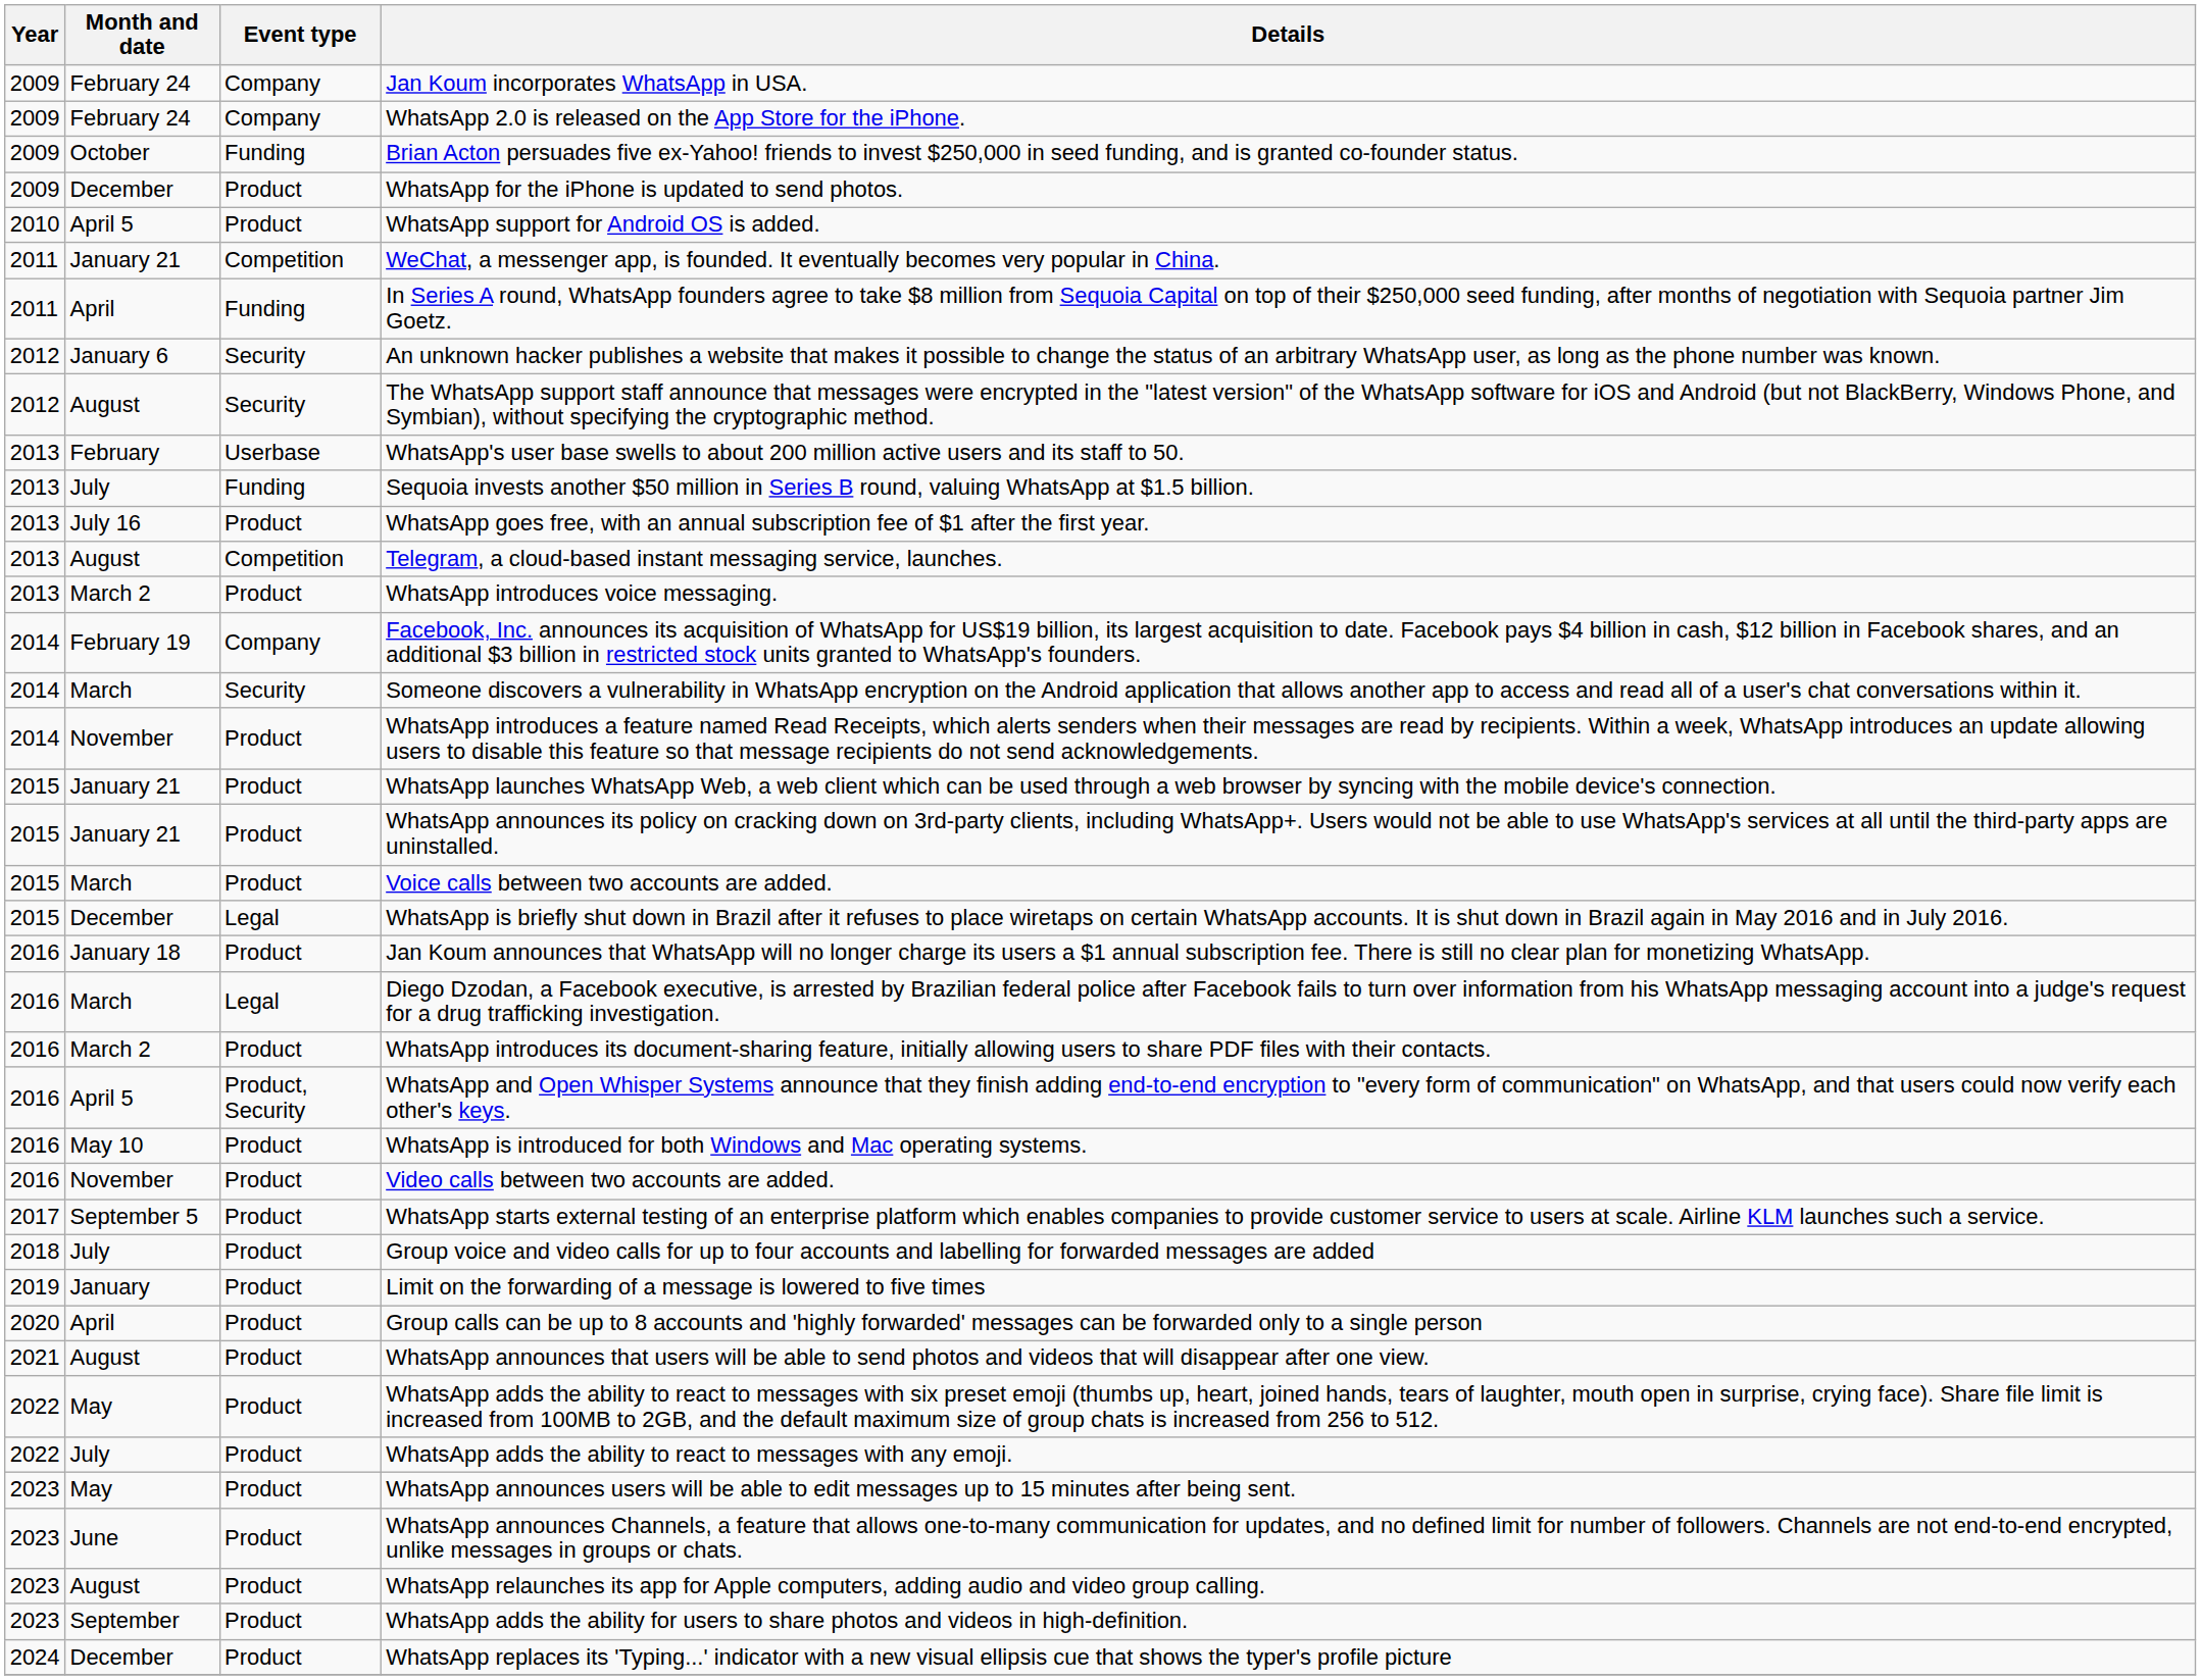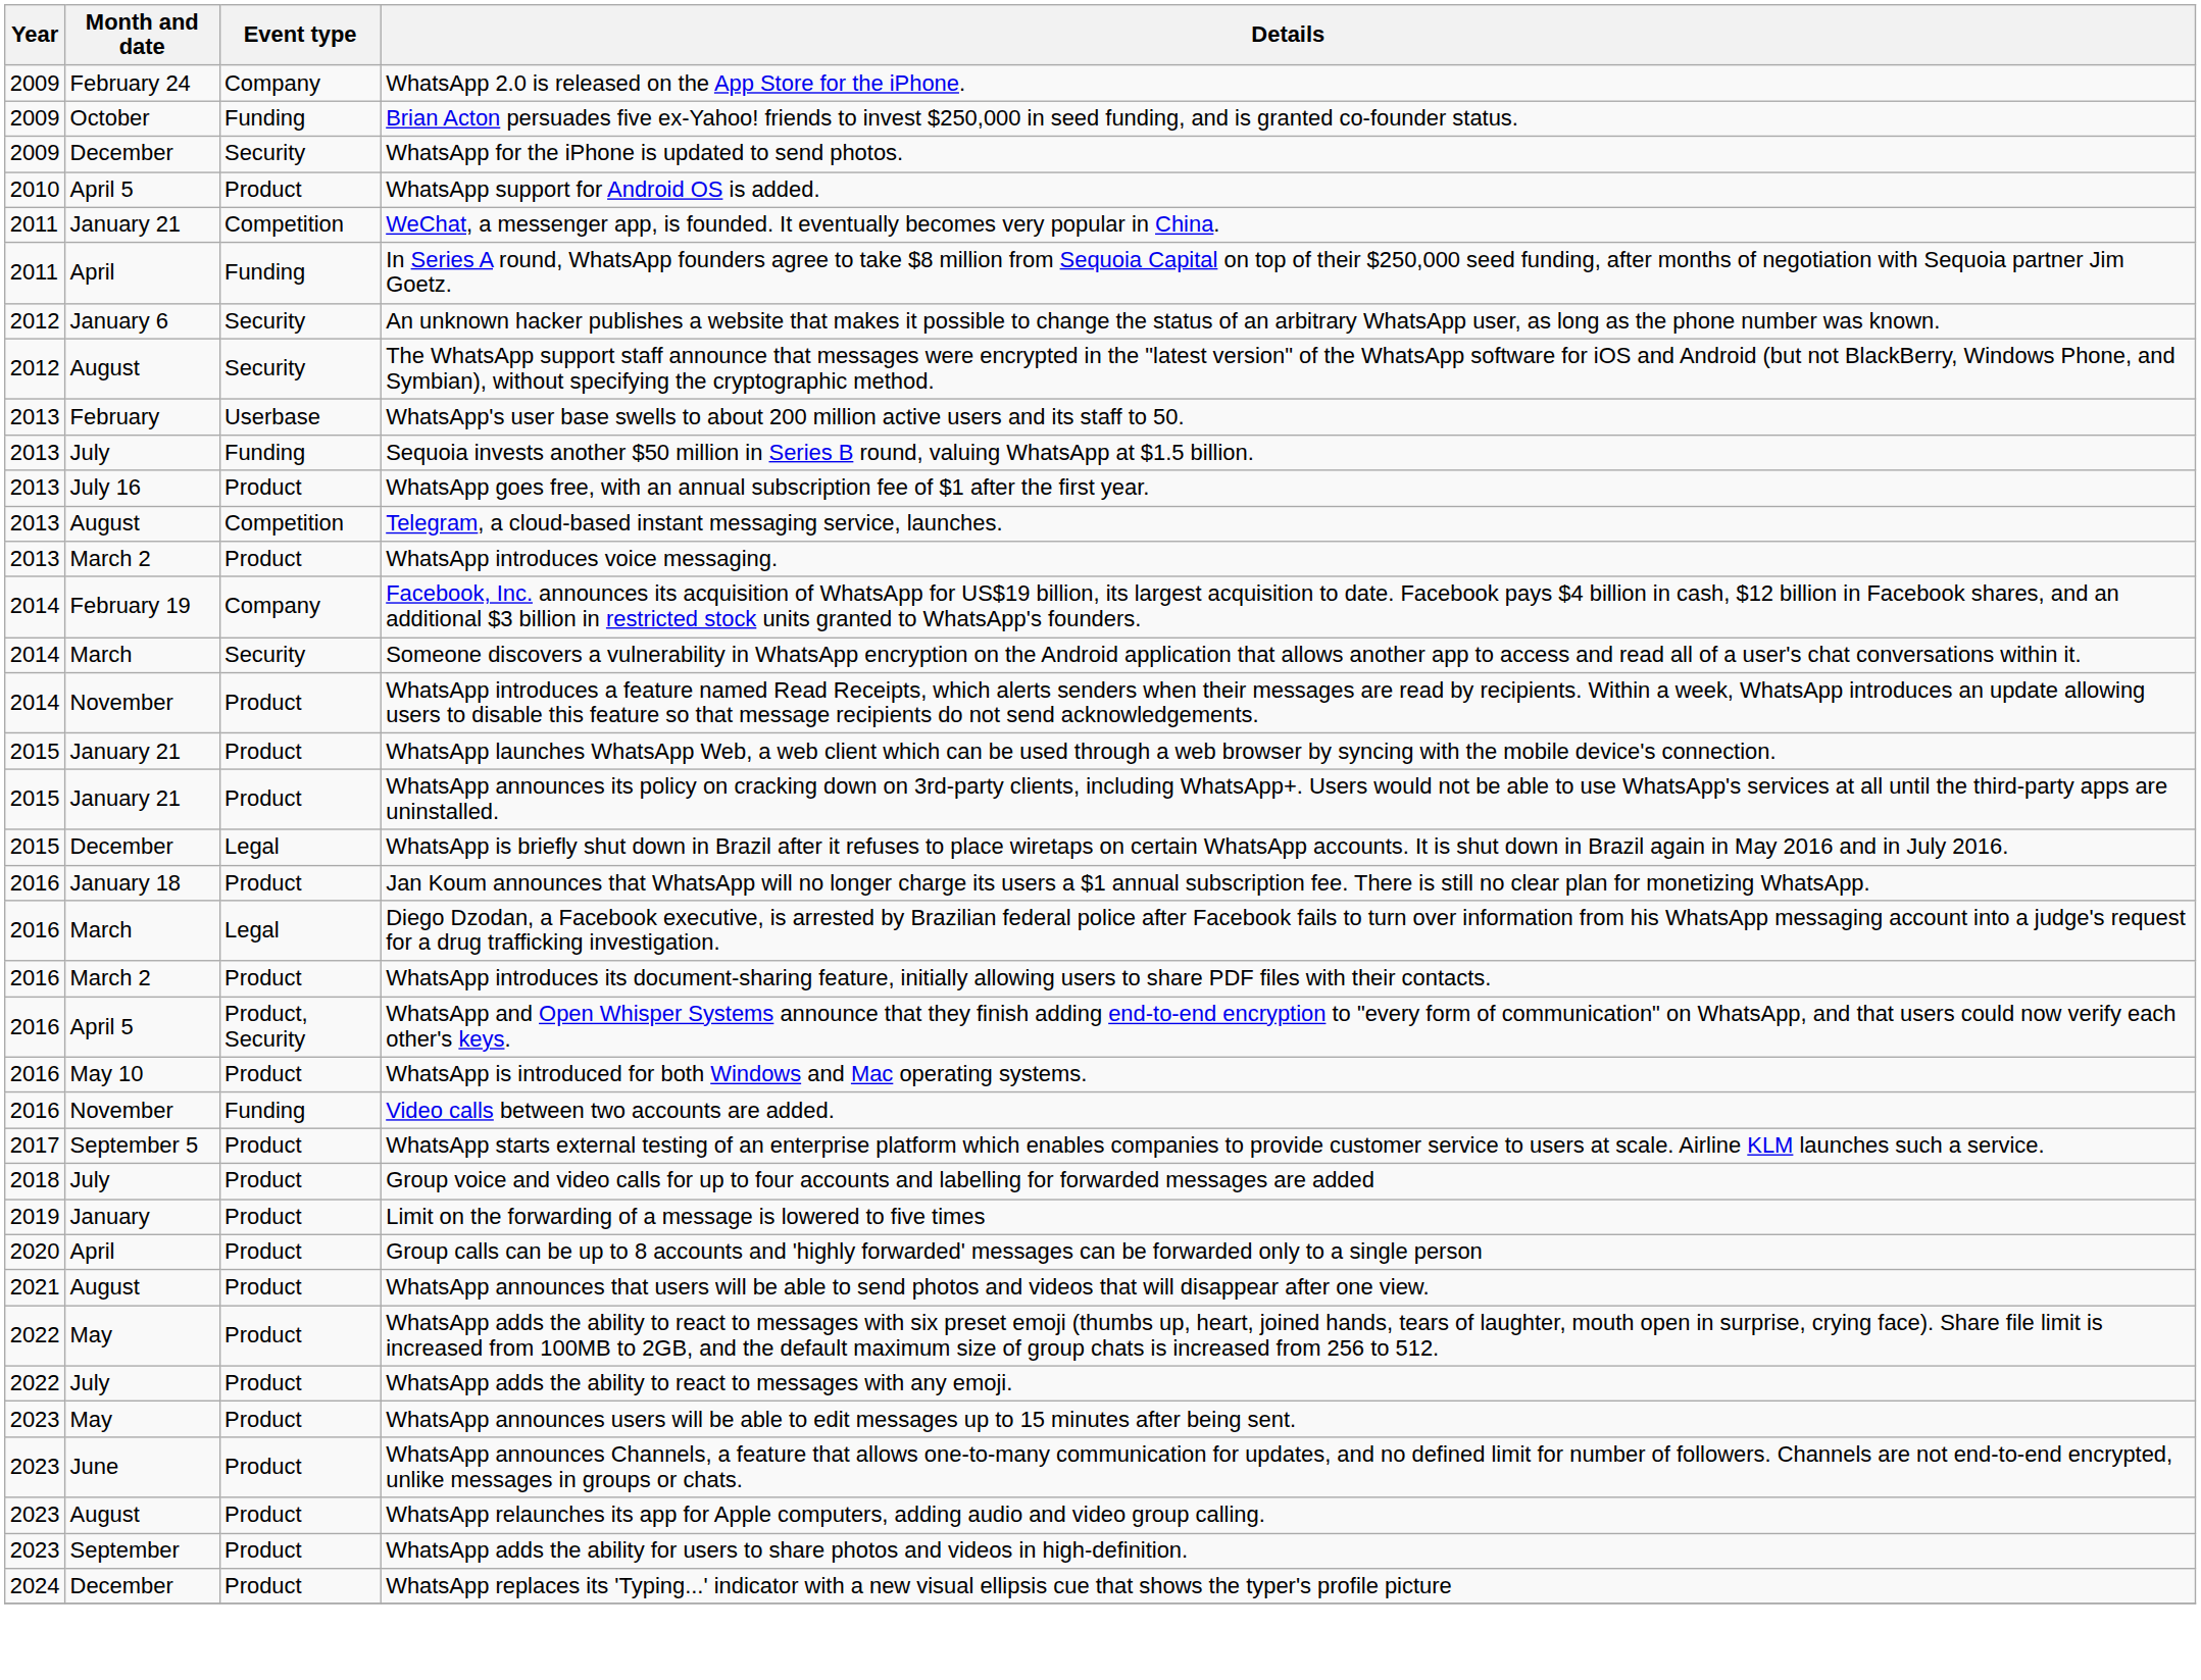 <table class="wikitable sortable" border="1">
 <tr>
 <th>Year</th>
 <th>Month and date</th>
 <th>Event type</th>
 <th>Details</th>
-</tr>
-<tr>
-<td>2009</td>
-<td>February 24</td>
-<td>Company</td>
-<td><a href='#'>Jan Koum</a> incorporates <a href='#'>WhatsApp</a> in USA.</td>
 </tr>
 <tr>
 <td>2009</td>
 <td>February 24</td>
 <td>Company</td>
 <td>WhatsApp 2.0 is released on the <a href='#'>App Store for the iPhone</a>.</td>
 </tr>
 <tr>
 <td>2009</td>
 <td>October</td>
 <td>Funding</td>
 <td><a href='#'>Brian Acton</a> persuades five ex-Yahoo! friends to invest $250,000 in seed funding, and is granted co-founder status.</td>
 </tr>
 <tr>
 <td>2009</td>
 <td>December</td>
-<td>Product</td>
+<td>Security</td>
 <td>WhatsApp for the iPhone is updated to send photos.</td>
 </tr>
 <tr>
 <td>2010</td>
 <td>April 5</td>
 <td>Product</td>
 <td>WhatsApp support for <a href='#'>Android OS</a> is added.</td>
 </tr>
 <tr>
 <td>2011</td>
 <td>January 21</td>
 <td>Competition</td>
 <td><a href='#'>WeChat</a>, a messenger app, is founded. It eventually becomes very popular in <a href='#'>China</a>.</td>
 </tr>
 <tr>
 <td>2011</td>
 <td>April</td>
 <td>Funding</td>
 <td>In <a href='#'>Series A</a> round, WhatsApp founders agree to take $8 million from <a href='#'>Sequoia Capital</a> on top of their $250,000 seed funding, after months of negotiation with Sequoia partner Jim Goetz.</td>
 </tr>
 <tr>
 <td>2012</td>
 <td>January 6</td>
 <td>Security</td>
 <td>An unknown hacker publishes a website that makes it possible to change the status of an arbitrary WhatsApp user, as long as the phone number was known.</td>
 </tr>
 <tr>
 <td>2012</td>
 <td>August</td>
 <td>Security</td>
 <td>The WhatsApp support staff announce that messages were encrypted in the "latest version" of the WhatsApp software for iOS and Android (but not BlackBerry, Windows Phone, and Symbian), without specifying the cryptographic method.</td>
 </tr>
 <tr>
 <td>2013</td>
 <td>February</td>
 <td>Userbase</td>
 <td>WhatsApp's user base swells to about 200 million active users and its staff to 50.</td>
 </tr>
 <tr>
 <td>2013</td>
 <td>July</td>
 <td>Funding</td>
 <td>Sequoia invests another $50 million in <a href='#'>Series B</a> round, valuing WhatsApp at $1.5 billion.</td>
 </tr>
 <tr>
 <td>2013</td>
 <td>July 16</td>
 <td>Product</td>
 <td>WhatsApp goes free, with an annual subscription fee of $1 after the first year.</td>
 </tr>
 <tr>
 <td>2013</td>
 <td>August</td>
 <td>Competition</td>
 <td><a href='#'>Telegram</a>, a cloud-based instant messaging service, launches.</td>
 </tr>
 <tr>
 <td>2013</td>
 <td>March 2</td>
 <td>Product</td>
 <td>WhatsApp introduces voice messaging.</td>
 </tr>
 <tr>
 <td>2014</td>
 <td>February 19</td>
 <td>Company</td>
 <td><a href='#'>Facebook, Inc.</a> announces its acquisition of WhatsApp for US$19 billion, its largest acquisition to date. Facebook pays  $4 billion in cash, $12 billion in Facebook shares, and an additional $3 billion in <a href='#'>restricted stock</a> units granted to WhatsApp's founders.</td>
 </tr>
 <tr>
 <td>2014</td>
 <td>March</td>
 <td>Security</td>
 <td>Someone discovers a vulnerability in WhatsApp encryption on the Android application that allows another app to access and read all of a user's chat conversations within it.</td>
 </tr>
 <tr>
 <td>2014</td>
 <td>November</td>
 <td>Product</td>
 <td>WhatsApp introduces a feature named Read Receipts, which alerts senders when their messages are read by recipients. Within a week, WhatsApp introduces an update allowing users to disable this feature so that message recipients do not send acknowledgements.</td>
 </tr>
 <tr>
 <td>2015</td>
 <td>January 21</td>
 <td>Product</td>
 <td>WhatsApp launches WhatsApp Web, a web client which can be used through a web browser by syncing with the mobile device's connection.</td>
 </tr>
 <tr>
 <td>2015</td>
 <td>January 21</td>
 <td>Product</td>
 <td>WhatsApp announces its policy on cracking down on 3rd-party clients, including WhatsApp+. Users would not be able to use WhatsApp's services at all until the third-party apps are uninstalled.</td>
 </tr>
 <tr>
 <td>2015</td>
-<td>March</td>
-<td>Product</td>
-<td><a href='#'>Voice calls</a> between two accounts are added.</td>
-</tr>
-<tr>
-<td>2015</td>
 <td>December</td>
 <td>Legal</td>
 <td>WhatsApp is briefly shut down in Brazil after it refuses to place wiretaps on certain WhatsApp accounts. It is shut down in Brazil again in May 2016 and in July 2016.</td>
 </tr>
 <tr>
 <td>2016</td>
 <td>January 18</td>
 <td>Product</td>
 <td>Jan Koum announces that WhatsApp will no longer charge its users a $1 annual subscription fee. There is still no clear plan for monetizing WhatsApp.</td>
 </tr>
 <tr>
 <td>2016</td>
 <td>March</td>
 <td>Legal</td>
 <td>Diego Dzodan, a Facebook executive, is arrested by Brazilian federal police after Facebook fails to turn over information from his WhatsApp messaging account into a judge's request for a drug trafficking investigation.</td>
 </tr>
 <tr>
 <td>2016</td>
 <td>March 2</td>
 <td>Product</td>
 <td>WhatsApp introduces its document-sharing feature, initially allowing users to share PDF files with their contacts.</td>
 </tr>
 <tr>
 <td>2016</td>
 <td>April 5</td>
 <td>Product, Security</td>
 <td>WhatsApp and <a href='#'>Open Whisper Systems</a> announce that they finish adding <a href='#'>end-to-end encryption</a>  to "every form of communication" on WhatsApp, and that users could now verify each other's <a href='#'>keys</a>.</td>
 </tr>
 <tr>
 <td>2016</td>
 <td>May 10</td>
 <td>Product</td>
 <td>WhatsApp is introduced for both <a href='#'>Windows</a> and <a href='#'>Mac</a> operating systems.</td>
 </tr>
 <tr>
 <td>2016</td>
 <td>November</td>
-<td>Product</td>
+<td>Funding</td>
 <td><a href='#'>Video calls</a> between two accounts are added.</td>
 </tr>
 <tr>
 <td>2017</td>
 <td>September 5</td>
 <td>Product</td>
 <td>WhatsApp starts external testing of an enterprise platform which enables companies to provide customer service to users at scale. Airline <a href='#'>KLM</a> launches such a service.</td>
 </tr>
 <tr>
 <td>2018</td>
 <td>July</td>
 <td>Product</td>
 <td>Group voice and video calls for up to four accounts and labelling for forwarded messages are added</td>
 </tr>
 <tr>
 <td>2019</td>
 <td>January</td>
 <td>Product</td>
 <td>Limit on the forwarding of a message is lowered to five times</td>
 </tr>
 <tr>
 <td>2020</td>
 <td>April</td>
 <td>Product</td>
 <td>Group calls can be up to 8 accounts and 'highly forwarded' messages can be forwarded only to a single person</td>
 </tr>
 <tr>
 <td>2021</td>
 <td>August</td>
 <td>Product</td>
 <td>WhatsApp announces that users will be able to send photos and videos that will disappear after one view.</td>
 </tr>
 <tr>
 <td>2022</td>
 <td>May</td>
 <td>Product</td>
 <td>WhatsApp adds the ability to react to messages with six preset emoji (thumbs up, heart, joined hands, tears of laughter, mouth open in surprise, crying face). Share file limit is increased from 100MB to 2GB, and the default maximum size of group chats is increased from 256 to 512.</td>
 </tr>
 <tr>
 <td>2022</td>
 <td>July</td>
 <td>Product</td>
 <td>WhatsApp adds the ability to react to messages with any emoji.</td>
 </tr>
 <tr>
 <td>2023</td>
 <td>May</td>
 <td>Product</td>
 <td>WhatsApp announces users will be able to edit messages up to 15 minutes after being sent.</td>
 </tr>
 <tr>
 <td>2023</td>
 <td>June</td>
 <td>Product</td>
 <td>WhatsApp announces Channels, a feature that allows one-to-many communication for updates, and no defined limit for number of  followers. Channels are not end-to-end encrypted, unlike messages in groups or chats. </td>
 </tr>
 <tr>
 <td>2023</td>
 <td>August</td>
 <td>Product</td>
 <td>WhatsApp relaunches its app for Apple computers, adding audio and video group calling.</td>
 </tr>
 <tr>
 <td>2023</td>
 <td>September</td>
 <td>Product</td>
 <td>WhatsApp adds the ability for users to share photos and videos in high-definition.</td>
 </tr>
 <tr>
 <td>2024</td>
 <td>December</td>
 <td>Product</td>
 <td>WhatsApp replaces its 'Typing...' indicator with a new visual ellipsis cue that shows the typer's profile picture</td>
 </tr>
 <tr>
 </tr>
 </table>
